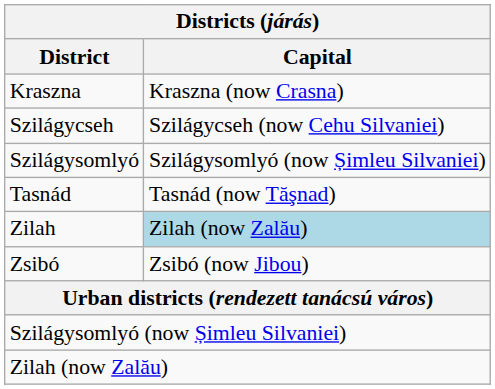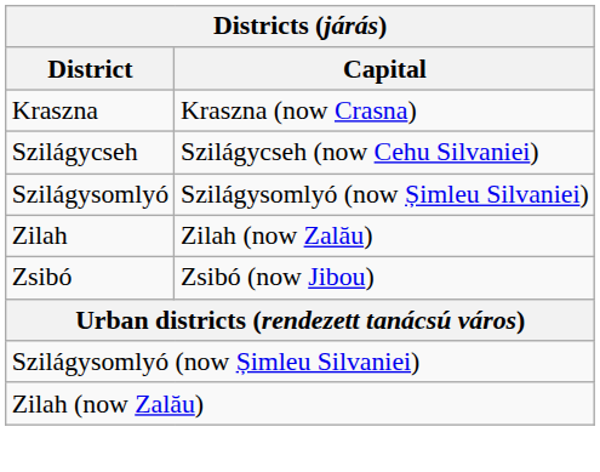 <table class="wikitable">
 <tr>
 <th colspan=2>Districts (<em>járás</em>)</th>
 </tr>
 <tr>
 <th>District</th>
 <th>Capital</th>
 </tr>
 <tr>
 <td> Kraszna</td>
 <td>Kraszna (now <a href='#'>Crasna</a>)</td>
 </tr>
 <tr>
 <td> Szilágycseh</td>
 <td>Szilágycseh (now <a href='#'>Cehu Silvaniei</a>)</td>
 </tr>
 <tr>
 <td> Szilágysomlyó</td>
 <td>Szilágysomlyó (now <a href='#'>Șimleu Silvaniei</a>)</td>
 </tr>
 <tr>
-<td> Tasnád</td>
-<td>Tasnád (now <a href='#'>Tăşnad</a>)</td>
-</tr>
-<tr>
 <td> Zilah</td>
-<td style="background: lightblue;">Zilah (now <a href='#'>Zalău</a>)</td>
+<td>Zilah (now <a href='#'>Zalău</a>)</td>
 </tr>
 <tr>
 <td> Zsibó</td>
 <td>Zsibó (now <a href='#'>Jibou</a>)</td>
 </tr>
 <tr>
 <th colspan=2> Urban districts (<em>rendezett tanácsú város</em>)</th>
 </tr>
 <tr>
 <td colspan=2>Szilágysomlyó (now <a href='#'>Șimleu Silvaniei</a>)</td>
 </tr>
 <tr>
 <td colspan=2>Zilah (now <a href='#'>Zalău</a>)</td>
 </tr>
 </table>
